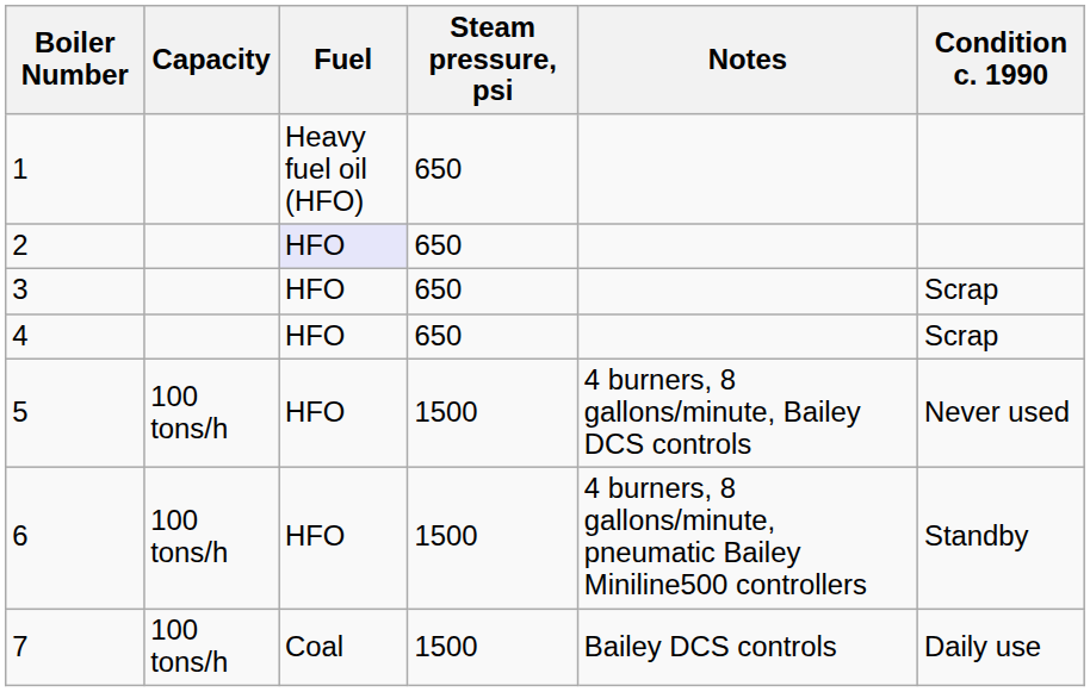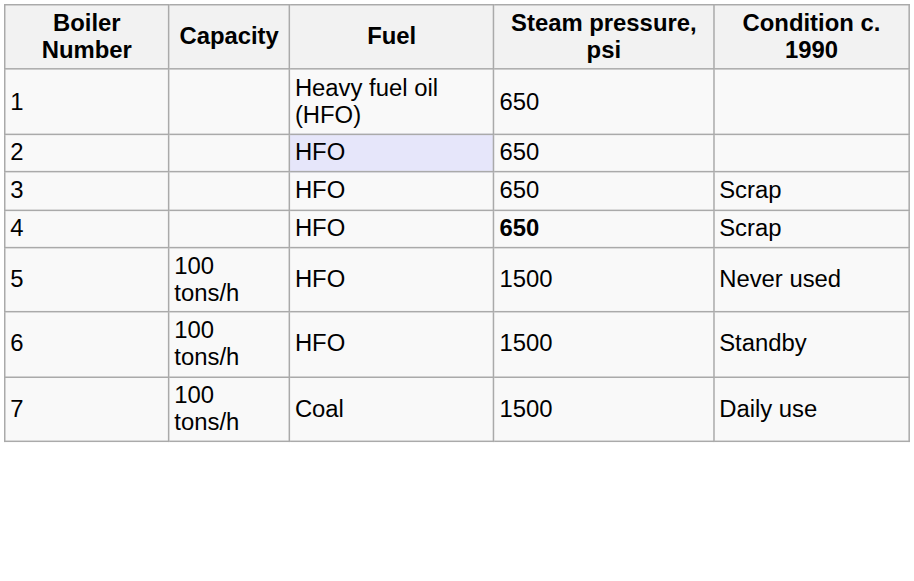 <table class="wikitable">
 <tr>
 <th>Boiler Number</th>
 <th>Capacity</th>
 <th>Fuel</th>
 <th>Steam pressure, psi</th>
-<th>Notes</th>
 <th>Condition c. 1990</th>
 </tr>
 <tr>
 <td>1</td>
 <td></td>
 <td>Heavy fuel oil (HFO)</td>
 <td>650</td>
 <td></td>
-<td></td>
 </tr>
 <tr>
 <td>2</td>
 <td></td>
 <td style="background: lavender;">HFO</td>
 <td>650</td>
 <td></td>
-<td></td>
 </tr>
 <tr>
 <td>3</td>
 <td></td>
 <td>HFO</td>
 <td>650</td>
-<td></td>
 <td>Scrap</td>
 </tr>
 <tr>
 <td>4</td>
 <td></td>
 <td>HFO</td>
-<td>650</td>
-<td></td>
+<td><strong>650</strong></td>
 <td>Scrap</td>
 </tr>
 <tr>
 <td>5</td>
 <td>100 tons/h</td>
 <td>HFO</td>
 <td>1500</td>
-<td>4 burners, 8 gallons/minute, Bailey DCS  controls</td>
 <td>Never used</td>
 </tr>
 <tr>
 <td>6</td>
 <td>100 tons/h</td>
 <td>HFO</td>
 <td>1500</td>
-<td>4 burners, 8 gallons/minute, pneumatic  Bailey Miniline500 controllers</td>
 <td>Standby</td>
 </tr>
 <tr>
 <td>7</td>
 <td>100 tons/h</td>
 <td>Coal</td>
 <td>1500</td>
-<td>Bailey DCS controls</td>
 <td>Daily use</td>
 </tr>
 </table>
